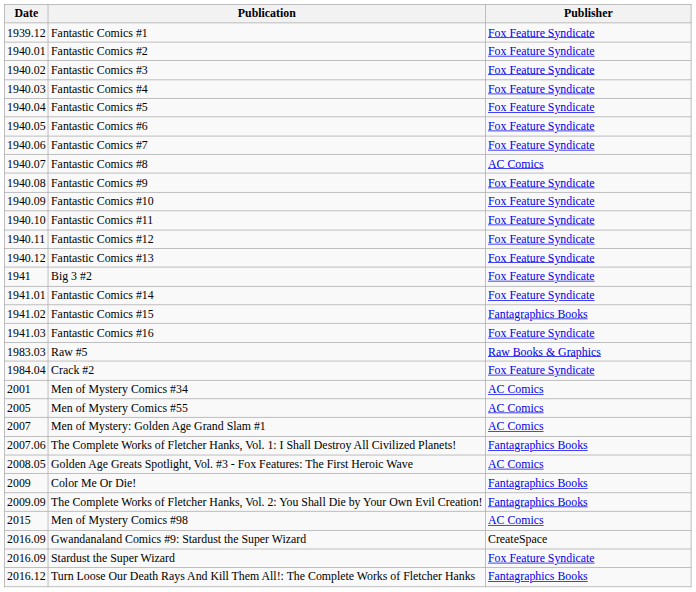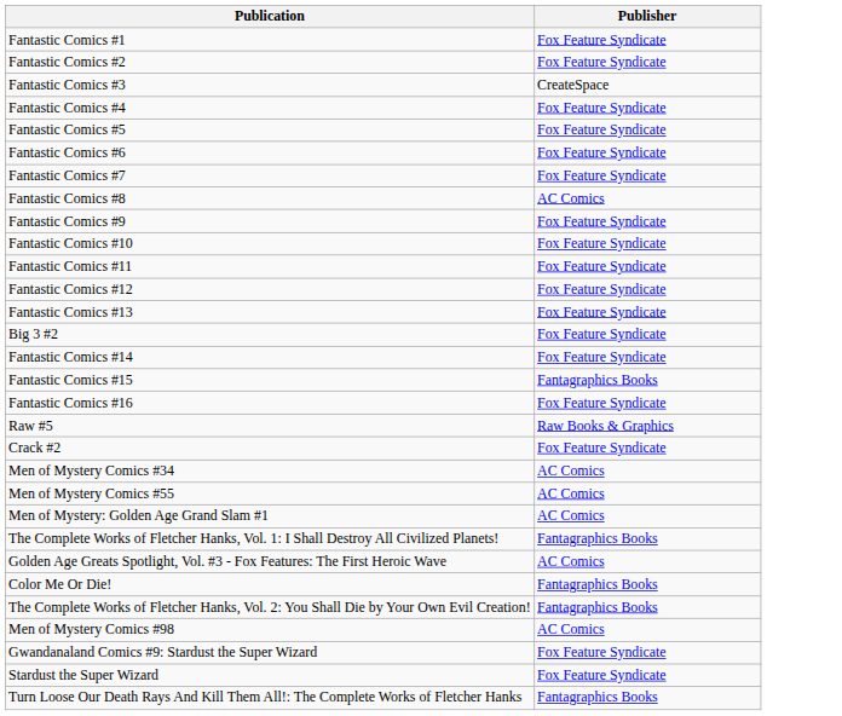 <table class="wikitable sortable">
 <tr>
-<th>Date</th>
 <th>Publication</th>
 <th style="width: 30%;">Publisher</th>
 </tr>
 <tr>
-<td>1939.12</td>
 <td>Fantastic Comics #1</td>
 <td><a href='#'>Fox Feature Syndicate</a></td>
 </tr>
 <tr>
-<td>1940.01</td>
 <td>Fantastic Comics #2</td>
 <td><a href='#'>Fox Feature Syndicate</a></td>
 </tr>
 <tr>
-<td>1940.02</td>
 <td>Fantastic Comics #3</td>
-<td><a href='#'>Fox Feature Syndicate</a></td>
+<td>CreateSpace</td>
 </tr>
 <tr>
-<td>1940.03</td>
 <td>Fantastic Comics #4</td>
 <td><a href='#'>Fox Feature Syndicate</a></td>
 </tr>
 <tr>
-<td>1940.04</td>
 <td>Fantastic Comics #5</td>
 <td><a href='#'>Fox Feature Syndicate</a></td>
 </tr>
 <tr>
-<td>1940.05</td>
 <td>Fantastic Comics #6</td>
 <td><a href='#'>Fox Feature Syndicate</a></td>
 </tr>
 <tr>
-<td>1940.06</td>
 <td>Fantastic Comics #7</td>
 <td><a href='#'>Fox Feature Syndicate</a></td>
 </tr>
 <tr>
-<td>1940.07</td>
 <td>Fantastic Comics #8</td>
 <td><a href='#'>AC Comics</a></td>
 </tr>
 <tr>
-<td>1940.08</td>
 <td>Fantastic Comics #9</td>
 <td><a href='#'>Fox Feature Syndicate</a></td>
 </tr>
 <tr>
-<td>1940.09</td>
 <td>Fantastic Comics #10</td>
 <td><a href='#'>Fox Feature Syndicate</a></td>
 </tr>
 <tr>
-<td>1940.10</td>
 <td>Fantastic Comics #11</td>
 <td><a href='#'>Fox Feature Syndicate</a></td>
 </tr>
 <tr>
-<td>1940.11</td>
 <td>Fantastic Comics #12</td>
 <td><a href='#'>Fox Feature Syndicate</a></td>
 </tr>
 <tr>
-<td>1940.12</td>
 <td>Fantastic Comics #13</td>
 <td><a href='#'>Fox Feature Syndicate</a></td>
 </tr>
 <tr>
-<td>1941</td>
 <td>Big 3 #2</td>
 <td><a href='#'>Fox Feature Syndicate</a></td>
 </tr>
 <tr>
-<td>1941.01</td>
 <td>Fantastic Comics #14</td>
 <td><a href='#'>Fox Feature Syndicate</a></td>
 </tr>
 <tr>
-<td>1941.02</td>
 <td>Fantastic Comics #15</td>
 <td><a href='#'>Fantagraphics Books</a></td>
 </tr>
 <tr>
-<td>1941.03</td>
 <td>Fantastic Comics #16</td>
 <td><a href='#'>Fox Feature Syndicate</a></td>
 </tr>
 <tr>
-<td>1983.03</td>
 <td>Raw #5</td>
 <td><a href='#'>Raw Books & Graphics</a></td>
 </tr>
 <tr>
-<td>1984.04</td>
 <td>Crack #2</td>
 <td><a href='#'>Fox Feature Syndicate</a></td>
 </tr>
 <tr>
-<td>2001</td>
 <td>Men of Mystery Comics #34</td>
 <td><a href='#'>AC Comics</a></td>
 </tr>
 <tr>
-<td>2005</td>
 <td>Men of Mystery Comics #55</td>
 <td><a href='#'>AC Comics</a></td>
 </tr>
 <tr>
-<td>2007</td>
 <td>Men of Mystery: Golden Age Grand Slam #1</td>
 <td><a href='#'>AC Comics</a></td>
 </tr>
 <tr>
-<td>2007.06</td>
 <td>The Complete Works of Fletcher Hanks, Vol. 1: I Shall Destroy All Civilized Planets!</td>
 <td><a href='#'>Fantagraphics Books</a></td>
 </tr>
 <tr>
-<td>2008.05</td>
 <td>Golden Age Greats Spotlight, Vol. #3 - Fox Features: The First Heroic Wave</td>
 <td><a href='#'>AC Comics</a></td>
 </tr>
 <tr>
-<td>2009</td>
 <td>Color Me Or Die!</td>
 <td><a href='#'>Fantagraphics Books</a></td>
 </tr>
 <tr>
-<td>2009.09</td>
 <td>The Complete Works of Fletcher Hanks, Vol. 2: You Shall Die by Your Own Evil Creation!</td>
 <td><a href='#'>Fantagraphics Books</a></td>
 </tr>
 <tr>
-<td>2015</td>
 <td>Men of Mystery Comics #98</td>
 <td><a href='#'>AC Comics</a></td>
 </tr>
 <tr>
-<td>2016.09</td>
 <td>Gwandanaland Comics #9: Stardust the Super Wizard</td>
-<td>CreateSpace</td>
+<td><a href='#'>Fox Feature Syndicate</a></td>
 </tr>
 <tr>
-<td>2016.09</td>
 <td>Stardust the Super Wizard</td>
 <td><a href='#'>Fox Feature Syndicate</a></td>
 </tr>
 <tr>
-<td>2016.12</td>
 <td>Turn Loose Our Death Rays And Kill Them All!: The Complete Works of Fletcher Hanks</td>
 <td><a href='#'>Fantagraphics Books</a></td>
 </tr>
 </table>
